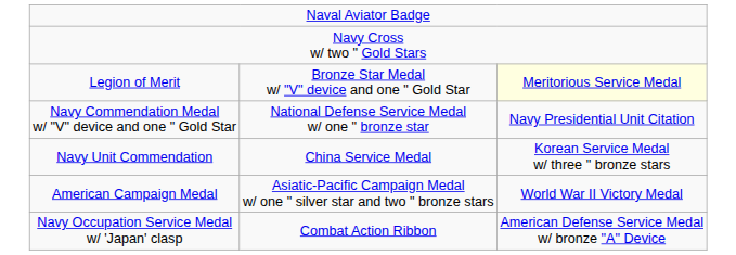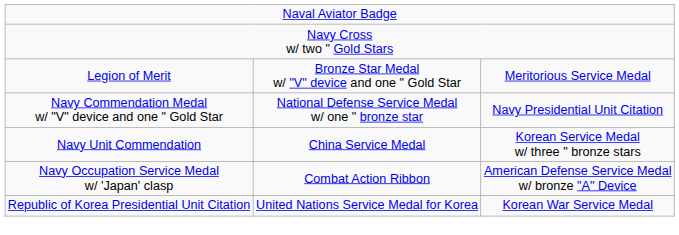 <table class="wikitable" style="margin:1em auto; text-align:center;">
 <tr>
 <td colspan="3"><a href='#'>Naval Aviator Badge</a></td>
 </tr>
 <tr>
 <td colspan="3"><a href='#'>Navy Cross</a><br>w/ two " <a href='#'>Gold Stars</a></td>
 </tr>
 <tr>
 <td><a href='#'>Legion of Merit</a></td>
 <td><a href='#'>Bronze Star Medal</a><br>w/ <a href='#'>"V" device</a> and one " Gold Star</td>
-<td style="background: lightyellow;"><a href='#'>Meritorious Service Medal</a></td>
+<td><a href='#'>Meritorious Service Medal</a></td>
 </tr>
 <tr ->
 <td><a href='#'>Navy Commendation Medal</a><br>w/ "V" device and one " Gold Star</td>
 <td><a href='#'>National Defense Service Medal</a><br>w/ one " <a href='#'>bronze star</a></td>
 <td><a href='#'>Navy Presidential Unit Citation</a></td>
 </tr>
 <tr>
 <td><a href='#'>Navy Unit Commendation</a></td>
 <td><a href='#'>China Service Medal</a></td>
 <td><a href='#'>Korean Service Medal</a><br>w/ three " bronze stars</td>
 </tr>
 <tr>
-<td><a href='#'>American Campaign Medal</a></td>
-<td><a href='#'>Asiatic-Pacific Campaign Medal</a><br>w/ one " silver star and two " bronze stars</td>
-<td><a href='#'>World War II Victory Medal</a></td>
-</tr>
-<tr>
 <td><a href='#'>Navy Occupation Service Medal</a><br>w/ 'Japan' clasp</td>
 <td><a href='#'>Combat Action Ribbon</a></td>
 <td><a href='#'>American Defense Service Medal</a><br>w/ bronze <a href='#'>"A" Device</a></td>
 </tr>
+<tr>
+<td><a href='#'>Republic of Korea Presidential Unit Citation</a></td>
+<td><a href='#'>United Nations Service Medal for Korea</a></td>
+<td><a href='#'>Korean War Service Medal</a></td>
+</tr>
 </table>
